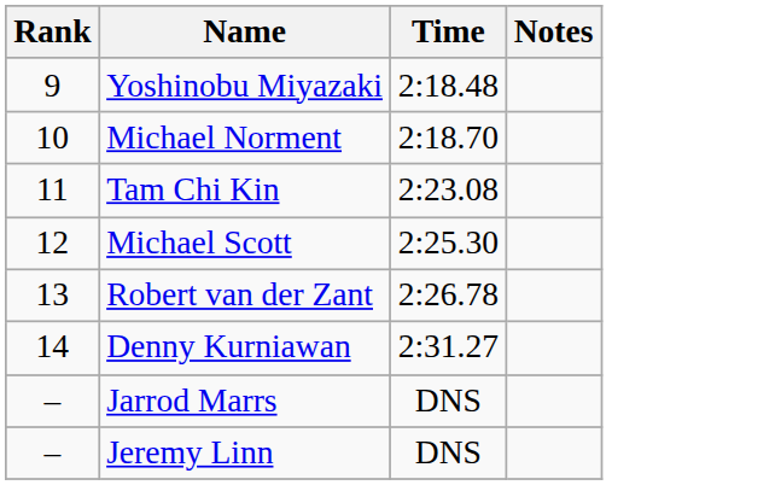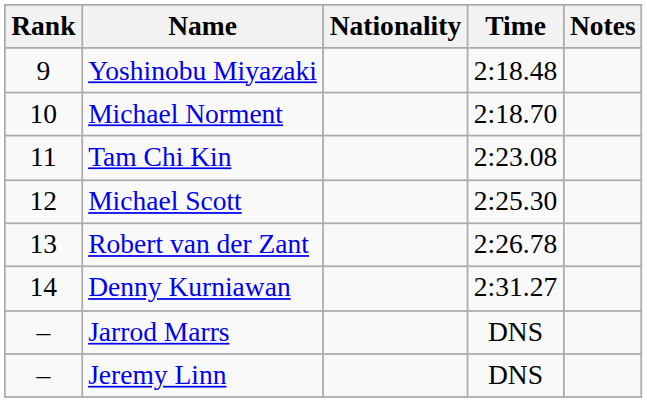 <table class="wikitable sortable" style="text-align:center">
 <tr>
 <th>Rank</th>
 <th>Name</th>
+<th>Nationality</th>
 <th>Time</th>
 <th>Notes</th>
 </tr>
 <tr>
 <td>9</td>
 <td align=left><a href='#'>Yoshinobu Miyazaki</a></td>
+<td align=left></td>
 <td>2:18.48</td>
 <td></td>
 </tr>
 <tr>
 <td>10</td>
 <td align=left><a href='#'>Michael Norment</a></td>
+<td align=left></td>
 <td>2:18.70</td>
 <td></td>
 </tr>
 <tr>
 <td>11</td>
 <td align=left><a href='#'>Tam Chi Kin</a></td>
+<td align=left></td>
 <td>2:23.08</td>
 <td></td>
 </tr>
 <tr>
 <td>12</td>
 <td align=left><a href='#'>Michael Scott</a></td>
+<td align=left></td>
 <td>2:25.30</td>
 <td></td>
 </tr>
 <tr>
 <td>13</td>
 <td align=left><a href='#'>Robert van der Zant</a></td>
+<td align=left></td>
 <td>2:26.78</td>
 <td></td>
 </tr>
 <tr>
 <td>14</td>
 <td align=left><a href='#'>Denny Kurniawan</a></td>
+<td align=left></td>
 <td>2:31.27</td>
 <td></td>
 </tr>
 <tr>
 <td>–</td>
 <td align=left><a href='#'>Jarrod Marrs</a></td>
+<td align=left></td>
 <td>DNS</td>
 <td></td>
 </tr>
 <tr>
 <td>–</td>
 <td align=left><a href='#'>Jeremy Linn</a></td>
+<td align=left></td>
 <td>DNS</td>
 <td></td>
 </tr>
 </table>
